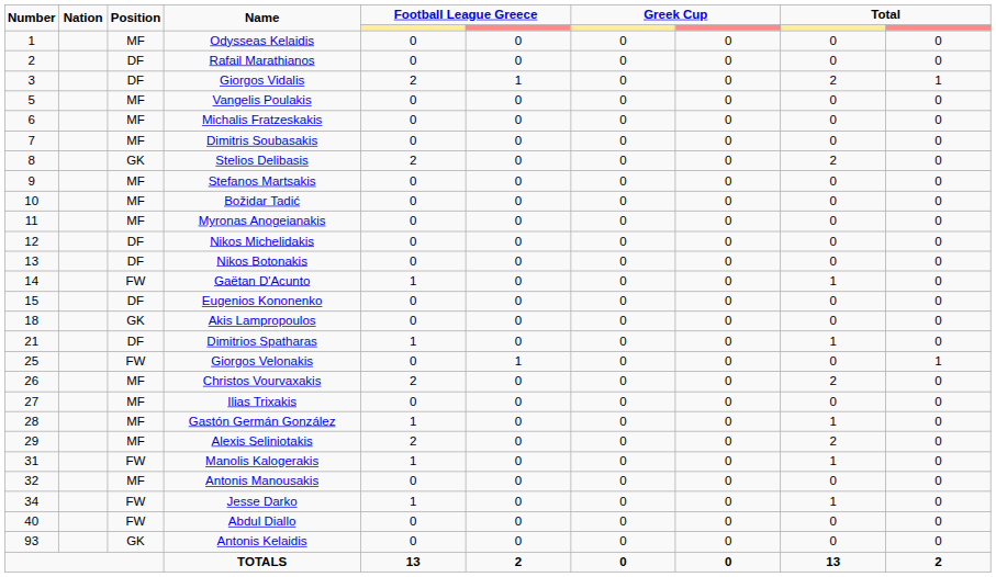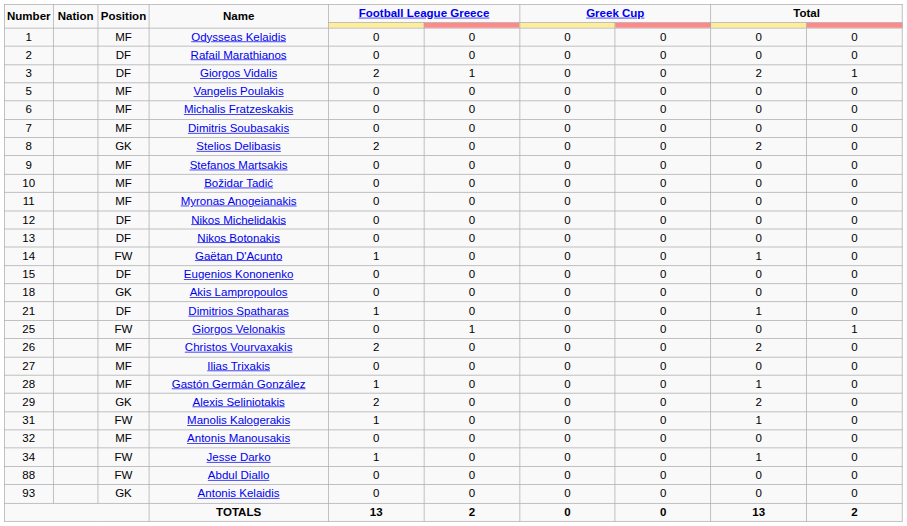 <table class="wikitable" style="text-align:center;">
 <tr>
 <td rowspan="2"  style="width:5%; text-align:center;"><strong>Number</strong></td>
 <td rowspan="2"  style="width:5%; text-align:center;"><strong>Nation</strong></td>
 <td rowspan="2"  style="width:5%; text-align:center;"><strong>Position</strong></td>
 <td rowspan="2"  style="width:20%; text-align:center;"><strong>Name</strong></td>
 <td colspan="2" style="text-align:center;"><strong><a href='#'>Football League Greece</a></strong></td>
 <td colspan="2" style="text-align:center;"><strong><a href='#'>Greek Cup</a></strong></td>
 <td colspan="2" style="text-align:center;"><strong>Total</strong></td>
 </tr>
 <tr>
 <th style="width:60px; background:#fe9;"></th>
 <th style="width:60px; background:#ff8888;"></th>
 <th style="width:60px; background:#fe9;"></th>
 <th style="width:60px; background:#ff8888;"></th>
 <th style="width:60px; background:#fe9;"></th>
 <th style="width:60px; background:#ff8888;"></th>
 </tr>
 <tr>
 <td>1</td>
 <td></td>
 <td>MF</td>
 <td><a href='#'>Odysseas Kelaidis</a></td>
 <td>0</td>
 <td>0</td>
 <td>0</td>
 <td>0</td>
 <td>0</td>
 <td>0</td>
 </tr>
 <tr>
 <td>2</td>
 <td></td>
 <td>DF</td>
 <td><a href='#'>Rafail Marathianos</a></td>
 <td>0</td>
 <td>0</td>
 <td>0</td>
 <td>0</td>
 <td>0</td>
 <td>0</td>
 </tr>
 <tr>
 <td>3</td>
 <td></td>
 <td>DF</td>
 <td><a href='#'>Giorgos Vidalis</a></td>
 <td>2</td>
 <td>1</td>
 <td>0</td>
 <td>0</td>
 <td>2</td>
 <td>1</td>
 </tr>
 <tr>
 <td>5</td>
 <td></td>
 <td>MF</td>
 <td><a href='#'>Vangelis Poulakis</a></td>
 <td>0</td>
 <td>0</td>
 <td>0</td>
 <td>0</td>
 <td>0</td>
 <td>0</td>
 </tr>
 <tr>
 <td>6</td>
 <td></td>
 <td>MF</td>
 <td><a href='#'>Michalis Fratzeskakis</a></td>
 <td>0</td>
 <td>0</td>
 <td>0</td>
 <td>0</td>
 <td>0</td>
 <td>0</td>
 </tr>
 <tr>
 <td>7</td>
 <td></td>
 <td>MF</td>
 <td><a href='#'>Dimitris Soubasakis</a></td>
 <td>0</td>
 <td>0</td>
 <td>0</td>
 <td>0</td>
 <td>0</td>
 <td>0</td>
 </tr>
 <tr>
 <td>8</td>
 <td></td>
 <td>GK</td>
 <td><a href='#'>Stelios Delibasis</a></td>
 <td>2</td>
 <td>0</td>
 <td>0</td>
 <td>0</td>
 <td>2</td>
 <td>0</td>
 </tr>
 <tr>
 <td>9</td>
 <td></td>
 <td>MF</td>
 <td><a href='#'>Stefanos Martsakis</a></td>
 <td>0</td>
 <td>0</td>
 <td>0</td>
 <td>0</td>
 <td>0</td>
 <td>0</td>
 </tr>
 <tr>
 <td>10</td>
 <td></td>
 <td>MF</td>
 <td><a href='#'>Božidar Tadić</a></td>
 <td>0</td>
 <td>0</td>
 <td>0</td>
 <td>0</td>
 <td>0</td>
 <td>0</td>
 </tr>
 <tr>
 <td>11</td>
 <td></td>
 <td>MF</td>
 <td><a href='#'>Myronas Anogeianakis</a></td>
 <td>0</td>
 <td>0</td>
 <td>0</td>
 <td>0</td>
 <td>0</td>
 <td>0</td>
 </tr>
 <tr>
 <td>12</td>
 <td></td>
 <td>DF</td>
 <td><a href='#'>Nikos Michelidakis</a></td>
 <td>0</td>
 <td>0</td>
 <td>0</td>
 <td>0</td>
 <td>0</td>
 <td>0</td>
 </tr>
 <tr>
 <td>13</td>
 <td></td>
 <td>DF</td>
 <td><a href='#'>Nikos Botonakis</a></td>
 <td>0</td>
 <td>0</td>
 <td>0</td>
 <td>0</td>
 <td>0</td>
 <td>0</td>
 </tr>
 <tr>
 <td>14</td>
 <td></td>
 <td>FW</td>
 <td><a href='#'>Gaëtan D'Acunto</a></td>
 <td>1</td>
 <td>0</td>
 <td>0</td>
 <td>0</td>
 <td>1</td>
 <td>0</td>
 </tr>
 <tr>
 <td>15</td>
 <td></td>
 <td>DF</td>
 <td><a href='#'>Eugenios Kononenko</a></td>
 <td>0</td>
 <td>0</td>
 <td>0</td>
 <td>0</td>
 <td>0</td>
 <td>0</td>
 </tr>
 <tr>
 <td>18</td>
 <td></td>
 <td>GK</td>
 <td><a href='#'>Akis Lampropoulos</a></td>
 <td>0</td>
 <td>0</td>
 <td>0</td>
 <td>0</td>
 <td>0</td>
 <td>0</td>
 </tr>
 <tr>
 <td>21</td>
 <td></td>
 <td>DF</td>
 <td><a href='#'>Dimitrios Spatharas</a></td>
 <td>1</td>
 <td>0</td>
 <td>0</td>
 <td>0</td>
 <td>1</td>
 <td>0</td>
 </tr>
 <tr>
 <td>25</td>
 <td></td>
 <td>FW</td>
 <td><a href='#'>Giorgos Velonakis</a></td>
 <td>0</td>
 <td>1</td>
 <td>0</td>
 <td>0</td>
 <td>0</td>
 <td>1</td>
 </tr>
 <tr>
 <td>26</td>
 <td></td>
 <td>MF</td>
 <td><a href='#'>Christos Vourvaxakis</a></td>
 <td>2</td>
 <td>0</td>
 <td>0</td>
 <td>0</td>
 <td>2</td>
 <td>0</td>
 </tr>
 <tr>
 <td>27</td>
 <td></td>
 <td>MF</td>
 <td><a href='#'>Ilias Trixakis</a></td>
 <td>0</td>
 <td>0</td>
 <td>0</td>
 <td>0</td>
 <td>0</td>
 <td>0</td>
 </tr>
 <tr>
 <td>28</td>
 <td></td>
 <td>MF</td>
 <td><a href='#'>Gastón Germán González</a></td>
 <td>1</td>
 <td>0</td>
 <td>0</td>
 <td>0</td>
 <td>1</td>
 <td>0</td>
 </tr>
 <tr>
 <td>29</td>
 <td></td>
-<td>MF</td>
+<td>GK</td>
 <td><a href='#'>Alexis Seliniotakis</a></td>
 <td>2</td>
 <td>0</td>
 <td>0</td>
 <td>0</td>
 <td>2</td>
 <td>0</td>
 </tr>
 <tr>
 <td>31</td>
 <td></td>
 <td>FW</td>
 <td><a href='#'>Manolis Kalogerakis</a></td>
 <td>1</td>
 <td>0</td>
 <td>0</td>
 <td>0</td>
 <td>1</td>
 <td>0</td>
 </tr>
 <tr>
 <td>32</td>
 <td></td>
 <td>MF</td>
 <td><a href='#'>Antonis Manousakis</a></td>
 <td>0</td>
 <td>0</td>
 <td>0</td>
 <td>0</td>
 <td>0</td>
 <td>0</td>
 </tr>
 <tr>
 <td>34</td>
 <td></td>
 <td>FW</td>
 <td><a href='#'>Jesse Darko</a></td>
 <td>1</td>
 <td>0</td>
 <td>0</td>
 <td>0</td>
 <td>1</td>
 <td>0</td>
 </tr>
 <tr>
-<td>40</td>
+<td>88</td>
 <td></td>
 <td>FW</td>
 <td><a href='#'>Abdul Diallo</a></td>
 <td>0</td>
 <td>0</td>
 <td>0</td>
 <td>0</td>
 <td>0</td>
 <td>0</td>
 </tr>
 <tr>
 <td>93</td>
 <td></td>
 <td>GK</td>
 <td><a href='#'>Antonis Kelaidis</a></td>
 <td>0</td>
 <td>0</td>
 <td>0</td>
 <td>0</td>
 <td>0</td>
 <td>0</td>
 </tr>
 <tr>
 <td colspan="3"></td>
 <td><strong>TOTALS</strong></td>
 <td><strong>13</strong></td>
 <td><strong>2</strong></td>
 <td><strong>0</strong></td>
 <td><strong>0</strong></td>
 <td><strong>13</strong></td>
 <td><strong>2</strong></td>
 </tr>
 </table>
